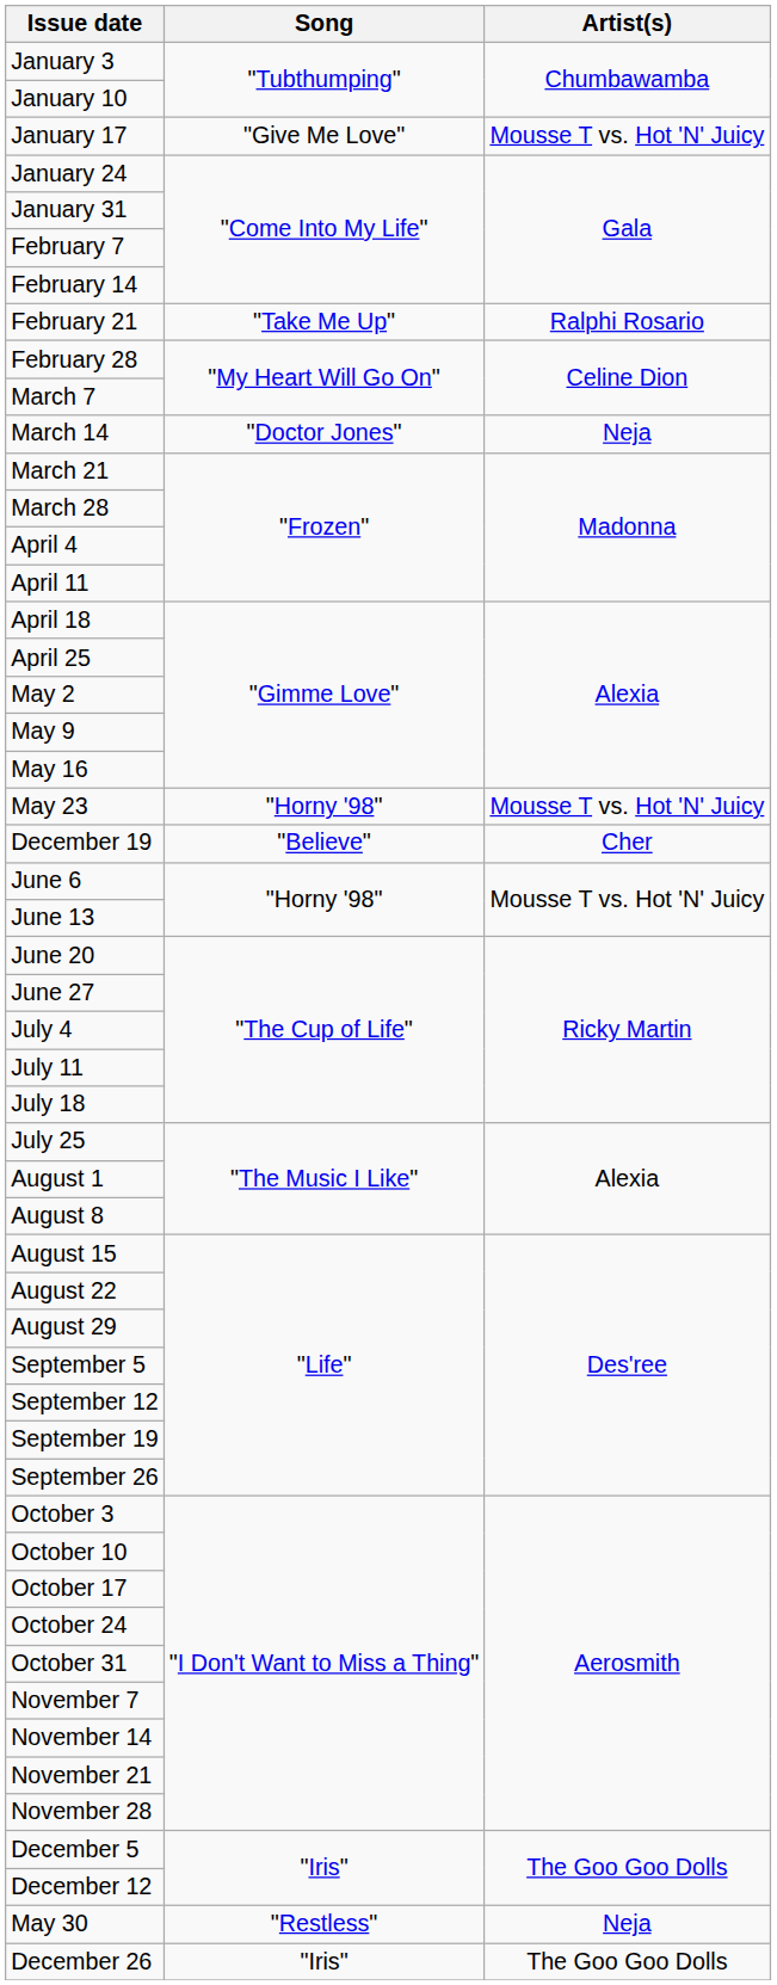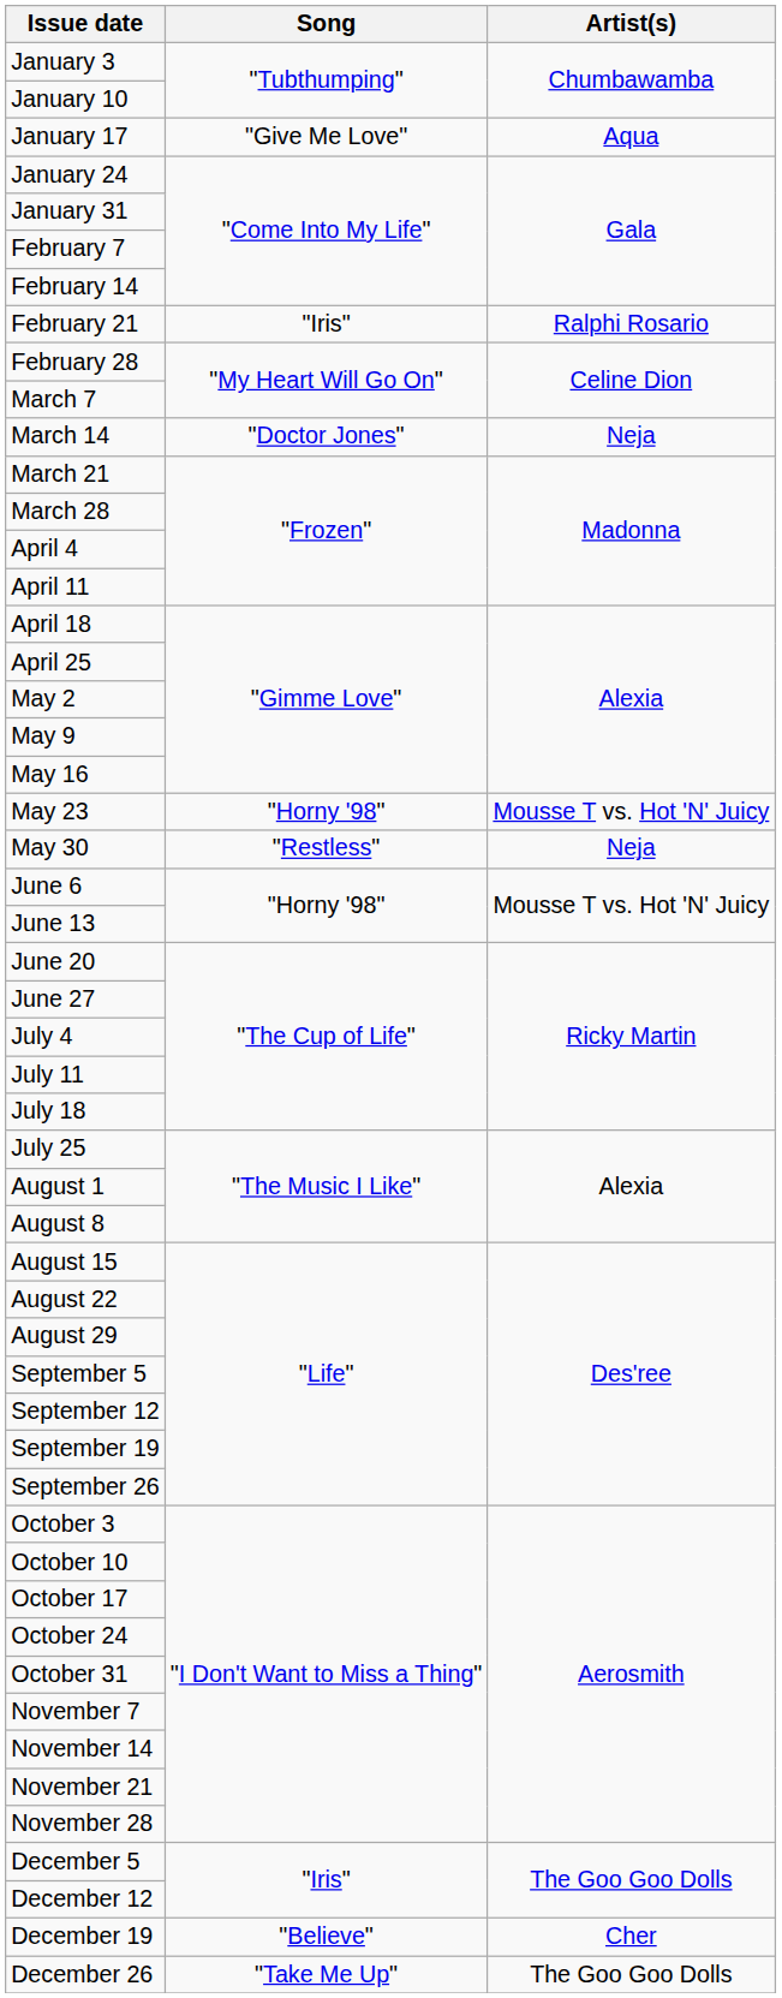 <table class="wikitable">
 <tr>
 <th align="center">Issue date</th>
 <th align="center">Song</th>
 <th align="center">Artist(s)</th>
 </tr>
 <tr>
 <td align="left">January 3</td>
 <td align="center" rowspan="2">"<a href='#'>Tubthumping</a>"</td>
 <td align="center" rowspan="2"><a href='#'>Chumbawamba</a></td>
 </tr>
 <tr>
 <td>January 10</td>
 </tr>
 <tr>
 <td align="left">January 17</td>
 <td align="center" rowspan="1">"Give Me Love"</td>
-<td align="center" rowspan="1"><a href='#'>Mousse T</a> vs. <a href='#'>Hot 'N' Juicy</a></td>
+<td align="center" rowspan="1"><a href='#'>Aqua</a></td>
 </tr>
 <tr>
 <td align="left">January 24</td>
 <td align="center" rowspan="4">"<a href='#'>Come Into My Life</a>"</td>
 <td align="center" rowspan="4"><a href='#'>Gala</a></td>
 </tr>
 <tr>
 <td>January 31</td>
 </tr>
 <tr>
 <td>February 7</td>
 </tr>
 <tr>
 <td>February 14</td>
 </tr>
 <tr>
 <td align="left">February 21</td>
-<td align="center" rowspan="1">"<a href='#'>Take Me Up</a>"</td>
+<td align="center" rowspan"2">"Iris"</td>
 <td align="center" rowspan="1"><a href='#'>Ralphi Rosario</a></td>
 </tr>
 <tr>
 <td align="left">February 28</td>
 <td align="center" rowspan="2">"<a href='#'>My Heart Will Go On</a>"</td>
 <td align="center" rowspan="2"><a href='#'>Celine Dion</a></td>
 </tr>
 <tr>
 <td>March 7</td>
 </tr>
 <tr>
 <td align="left">March 14</td>
 <td align="center" rowspan="1">"<a href='#'>Doctor Jones</a>"</td>
 <td align="center" rowspan="1"><a href='#'>Neja</a></td>
 </tr>
 <tr>
 <td align="left">March 21</td>
 <td align="center" rowspan="4">"<a href='#'>Frozen</a>"</td>
 <td align="center" rowspan="4"><a href='#'>Madonna</a></td>
 </tr>
 <tr>
 <td>March 28</td>
 </tr>
 <tr>
 <td>April 4</td>
 </tr>
 <tr>
 <td>April 11</td>
 </tr>
 <tr>
 <td align="left">April 18</td>
 <td align="center" rowspan="5">"<a href='#'>Gimme Love</a>"</td>
 <td align="center" rowspan="5"><a href='#'>Alexia</a></td>
 </tr>
 <tr>
 <td>April 25</td>
 </tr>
 <tr>
 <td>May 2</td>
 </tr>
 <tr>
 <td>May 9</td>
 </tr>
 <tr>
 <td>May 16</td>
 </tr>
 <tr>
 <td align="left">May 23</td>
 <td align="center" rowspan="1">"<a href='#'>Horny '98</a>"</td>
 <td align="center" rowspan="1"><a href='#'>Mousse T</a> vs. <a href='#'>Hot 'N' Juicy</a></td>
 </tr>
 <tr>
-<td align="left">December 19</td>
-<td align="center" rowspan"2">"<a href='#'>Believe</a>"</td>
-<td align="center" rowspan"2"><a href='#'>Cher</a></td>
+<td align="left">May 30</td>
+<td align="center" rowspan="1">"<a href='#'>Restless</a>"</td>
+<td align="center" rowspan="1"><a href='#'>Neja</a></td>
 </tr>
 <tr>
 <td align="left">June 6</td>
 <td align="center" rowspan="2">"Horny '98"</td>
 <td align="center" rowspan="2">Mousse T vs. Hot 'N' Juicy</td>
 </tr>
 <tr>
 <td>June 13</td>
 </tr>
 <tr>
 <td align="left">June 20</td>
 <td align="center" rowspan="5">"<a href='#'>The Cup of Life</a>"</td>
 <td align="center" rowspan="5"><a href='#'>Ricky Martin</a></td>
 </tr>
 <tr>
 <td>June 27</td>
 </tr>
 <tr>
 <td>July 4</td>
 </tr>
 <tr>
 <td>July 11</td>
 </tr>
 <tr>
 <td>July 18</td>
 </tr>
 <tr>
 <td align="left">July 25</td>
 <td align="center" rowspan="3">"<a href='#'>The Music I Like</a>"</td>
 <td align="center" rowspan="3">Alexia</td>
 </tr>
 <tr>
 <td>August 1</td>
 </tr>
 <tr>
 <td>August 8</td>
 </tr>
 <tr>
 <td align="left">August 15</td>
 <td align="center" rowspan="7">"<a href='#'>Life</a>"</td>
 <td align="center" rowspan="7"><a href='#'>Des'ree</a></td>
 </tr>
 <tr>
 <td>August 22</td>
 </tr>
 <tr>
 <td>August 29</td>
 </tr>
 <tr>
 <td>September 5</td>
 </tr>
 <tr>
 <td>September 12</td>
 </tr>
 <tr>
 <td>September 19</td>
 </tr>
 <tr>
 <td>September 26</td>
 </tr>
 <tr>
 <td align="left">October 3</td>
 <td align="center" rowspan="9">"<a href='#'>I Don't Want to Miss a Thing</a>"</td>
 <td align="center" rowspan="9"><a href='#'>Aerosmith</a></td>
 </tr>
 <tr>
 <td>October 10</td>
 </tr>
 <tr>
 <td>October 17</td>
 </tr>
 <tr>
 <td>October 24</td>
 </tr>
 <tr>
 <td>October 31</td>
 </tr>
 <tr>
 <td>November 7</td>
 </tr>
 <tr>
 <td>November 14</td>
 </tr>
 <tr>
 <td>November 21</td>
 </tr>
 <tr>
 <td>November 28</td>
 </tr>
 <tr>
 <td align="left">December 5</td>
 <td align="center" rowspan="2">"<a href='#'>Iris</a>"</td>
 <td align="center" rowspan="2"><a href='#'>The Goo Goo Dolls</a></td>
 </tr>
 <tr>
 <td>December 12</td>
 </tr>
 <tr>
-<td align="left">May 30</td>
-<td align="center" rowspan="1">"<a href='#'>Restless</a>"</td>
-<td align="center" rowspan="1"><a href='#'>Neja</a></td>
+<td align="left">December 19</td>
+<td align="center" rowspan"2">"<a href='#'>Believe</a>"</td>
+<td align="center" rowspan"2"><a href='#'>Cher</a></td>
 </tr>
 <tr>
 <td align="left">December 26</td>
-<td align="center" rowspan"2">"Iris"</td>
+<td align="center" rowspan="1">"<a href='#'>Take Me Up</a>"</td>
 <td align="center" rowspan="2">The Goo Goo Dolls</td>
 </tr>
 </table>
